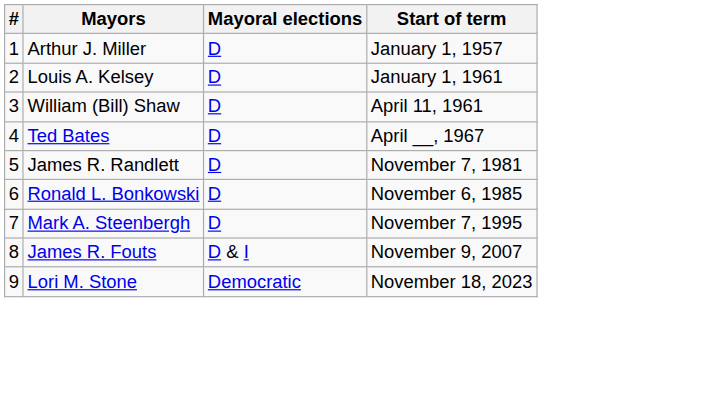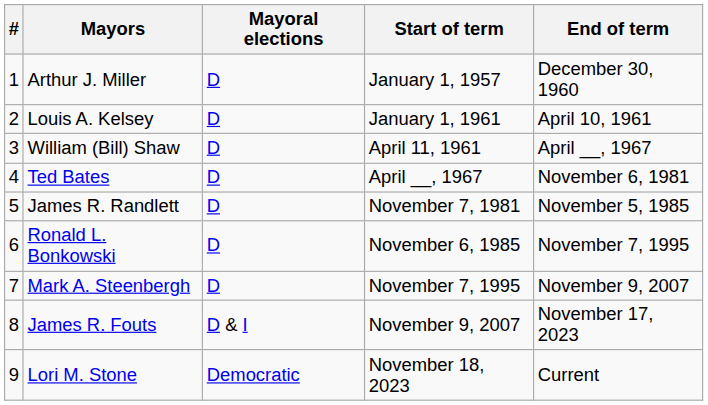 <table class="wikitable">
 <tr>
 <th>#</th>
 <th>Mayors</th>
 <th>Mayoral elections</th>
 <th>Start of term</th>
+<th>End of term</th>
 </tr>
 <tr>
 <td>1</td>
 <td>Arthur J. Miller</td>
 <td><a href='#'>D</a></td>
 <td>January 1, 1957</td>
+<td>December 30, 1960</td>
 </tr>
 <tr>
 <td>2</td>
 <td>Louis A. Kelsey</td>
 <td><a href='#'>D</a></td>
 <td>January 1, 1961</td>
+<td>April 10, 1961</td>
 </tr>
 <tr>
 <td>3</td>
 <td>William (Bill) Shaw</td>
 <td><a href='#'>D</a></td>
 <td>April 11, 1961</td>
+<td>April __, 1967</td>
 </tr>
 <tr>
 <td>4</td>
 <td><a href='#'>Ted Bates</a></td>
 <td><a href='#'>D</a></td>
 <td>April __, 1967</td>
+<td>November 6, 1981</td>
 </tr>
 <tr>
 <td>5</td>
 <td>James R. Randlett</td>
 <td><a href='#'>D</a></td>
 <td>November 7, 1981</td>
+<td>November 5, 1985</td>
 </tr>
 <tr>
 <td>6</td>
 <td><a href='#'>Ronald L. Bonkowski</a></td>
 <td><a href='#'>D</a></td>
 <td>November 6, 1985</td>
+<td>November 7, 1995</td>
 </tr>
 <tr>
 <td>7</td>
 <td><a href='#'>Mark A. Steenbergh</a></td>
 <td><a href='#'>D</a></td>
 <td>November 7, 1995</td>
+<td>November 9, 2007</td>
 </tr>
 <tr>
 <td>8</td>
 <td><a href='#'>James R. Fouts</a></td>
 <td><a href='#'>D</a> & <a href='#'>I</a></td>
 <td>November 9, 2007</td>
+<td>November 17, 2023</td>
 </tr>
 <tr>
 <td>9</td>
 <td><a href='#'>Lori M. Stone</a></td>
 <td><a href='#'>Democratic</a></td>
 <td>November 18, 2023</td>
+<td>Current</td>
 </tr>
 </table>
